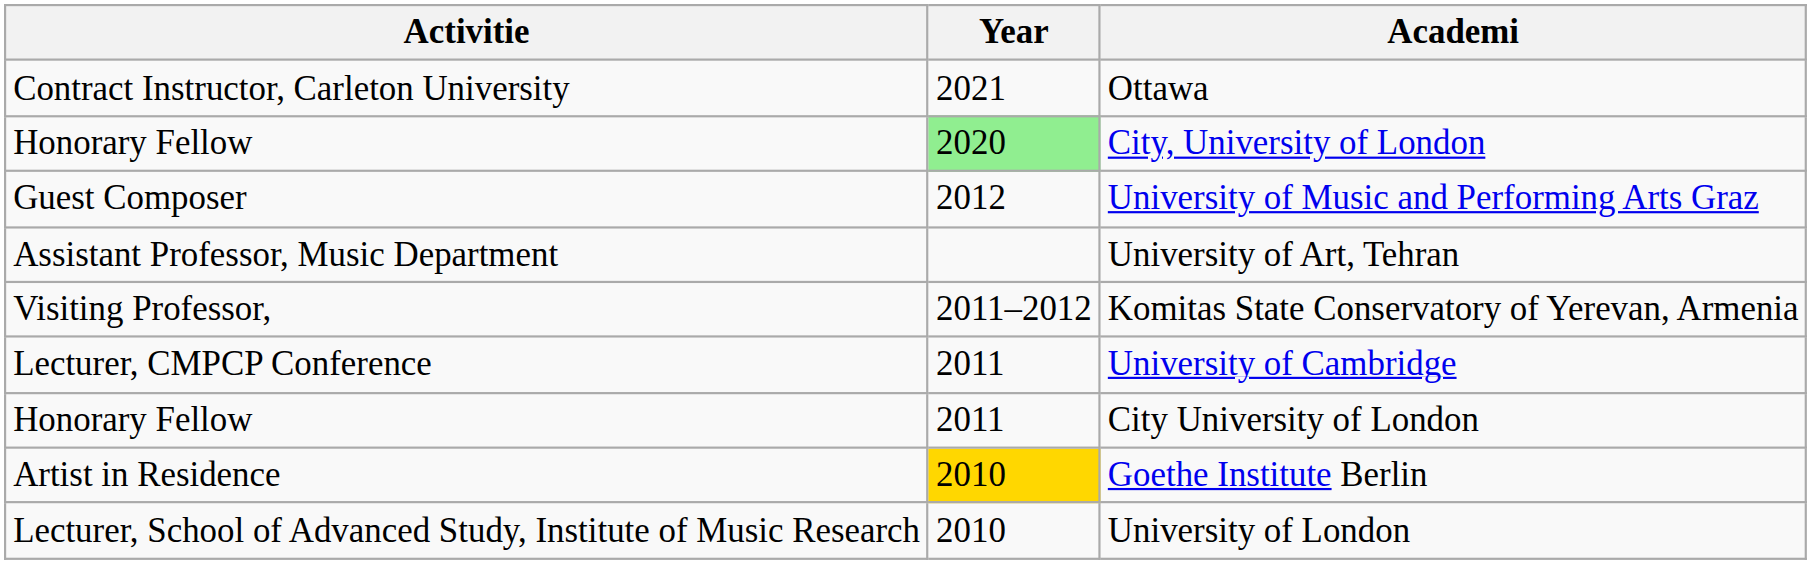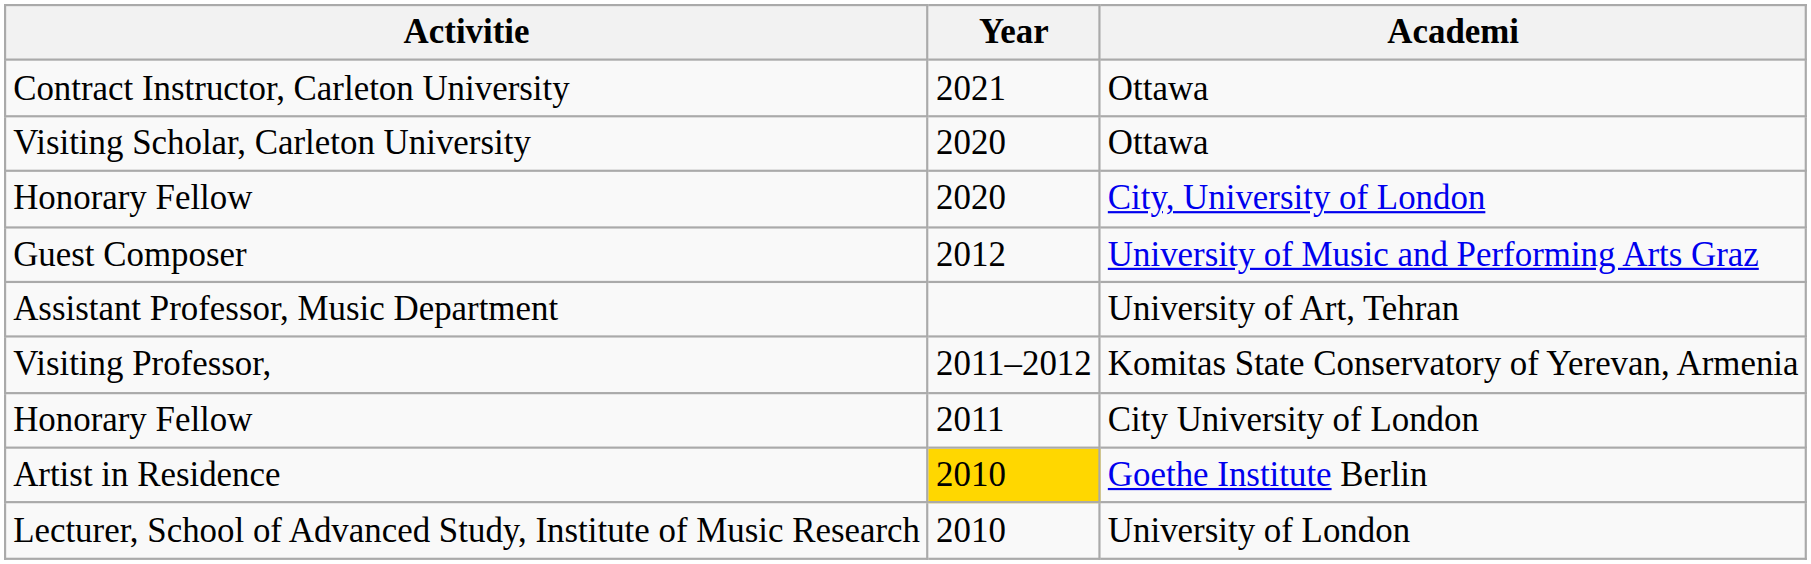 <table class="wikitable sortable">
 <tr>
 <th>Activitie</th>
 <th>Year</th>
 <th>Academi</th>
 </tr>
 <tr>
 <td>Contract Instructor, Carleton University</td>
 <td>2021</td>
 <td>Ottawa</td>
 </tr>
 <tr>
+<td>Visiting Scholar, Carleton University</td>
+<td>2020</td>
+<td>Ottawa</td>
+</tr>
+<tr>
 <td>Honorary Fellow</td>
-<td style="background: lightgreen;">2020</td>
+<td>2020</td>
 <td><a href='#'>City, University of London</a></td>
 </tr>
 <tr>
 <td>Guest Composer</td>
 <td>2012</td>
 <td><a href='#'>University of Music and Performing Arts Graz</a></td>
 </tr>
 <tr>
 <td>Assistant Professor, Music Department</td>
 <td></td>
 <td>University of Art, Tehran</td>
 </tr>
 <tr>
 <td>Visiting Professor,</td>
 <td>2011–2012</td>
 <td>Komitas State Conservatory of Yerevan, Armenia</td>
 </tr>
 <tr>
-<td>Lecturer, CMPCP Conference</td>
-<td>2011</td>
-<td><a href='#'>University of Cambridge</a></td>
-</tr>
-<tr>
 <td>Honorary Fellow</td>
 <td>2011</td>
 <td>City University of London</td>
 </tr>
 <tr>
 <td>Artist in Residence</td>
 <td style="background: gold;">2010</td>
 <td><a href='#'>Goethe Institute</a> Berlin</td>
 </tr>
 <tr>
 <td>Lecturer, School of Advanced Study, Institute of Music Research</td>
 <td>2010</td>
 <td>University of London</td>
 </tr>
 </table>
